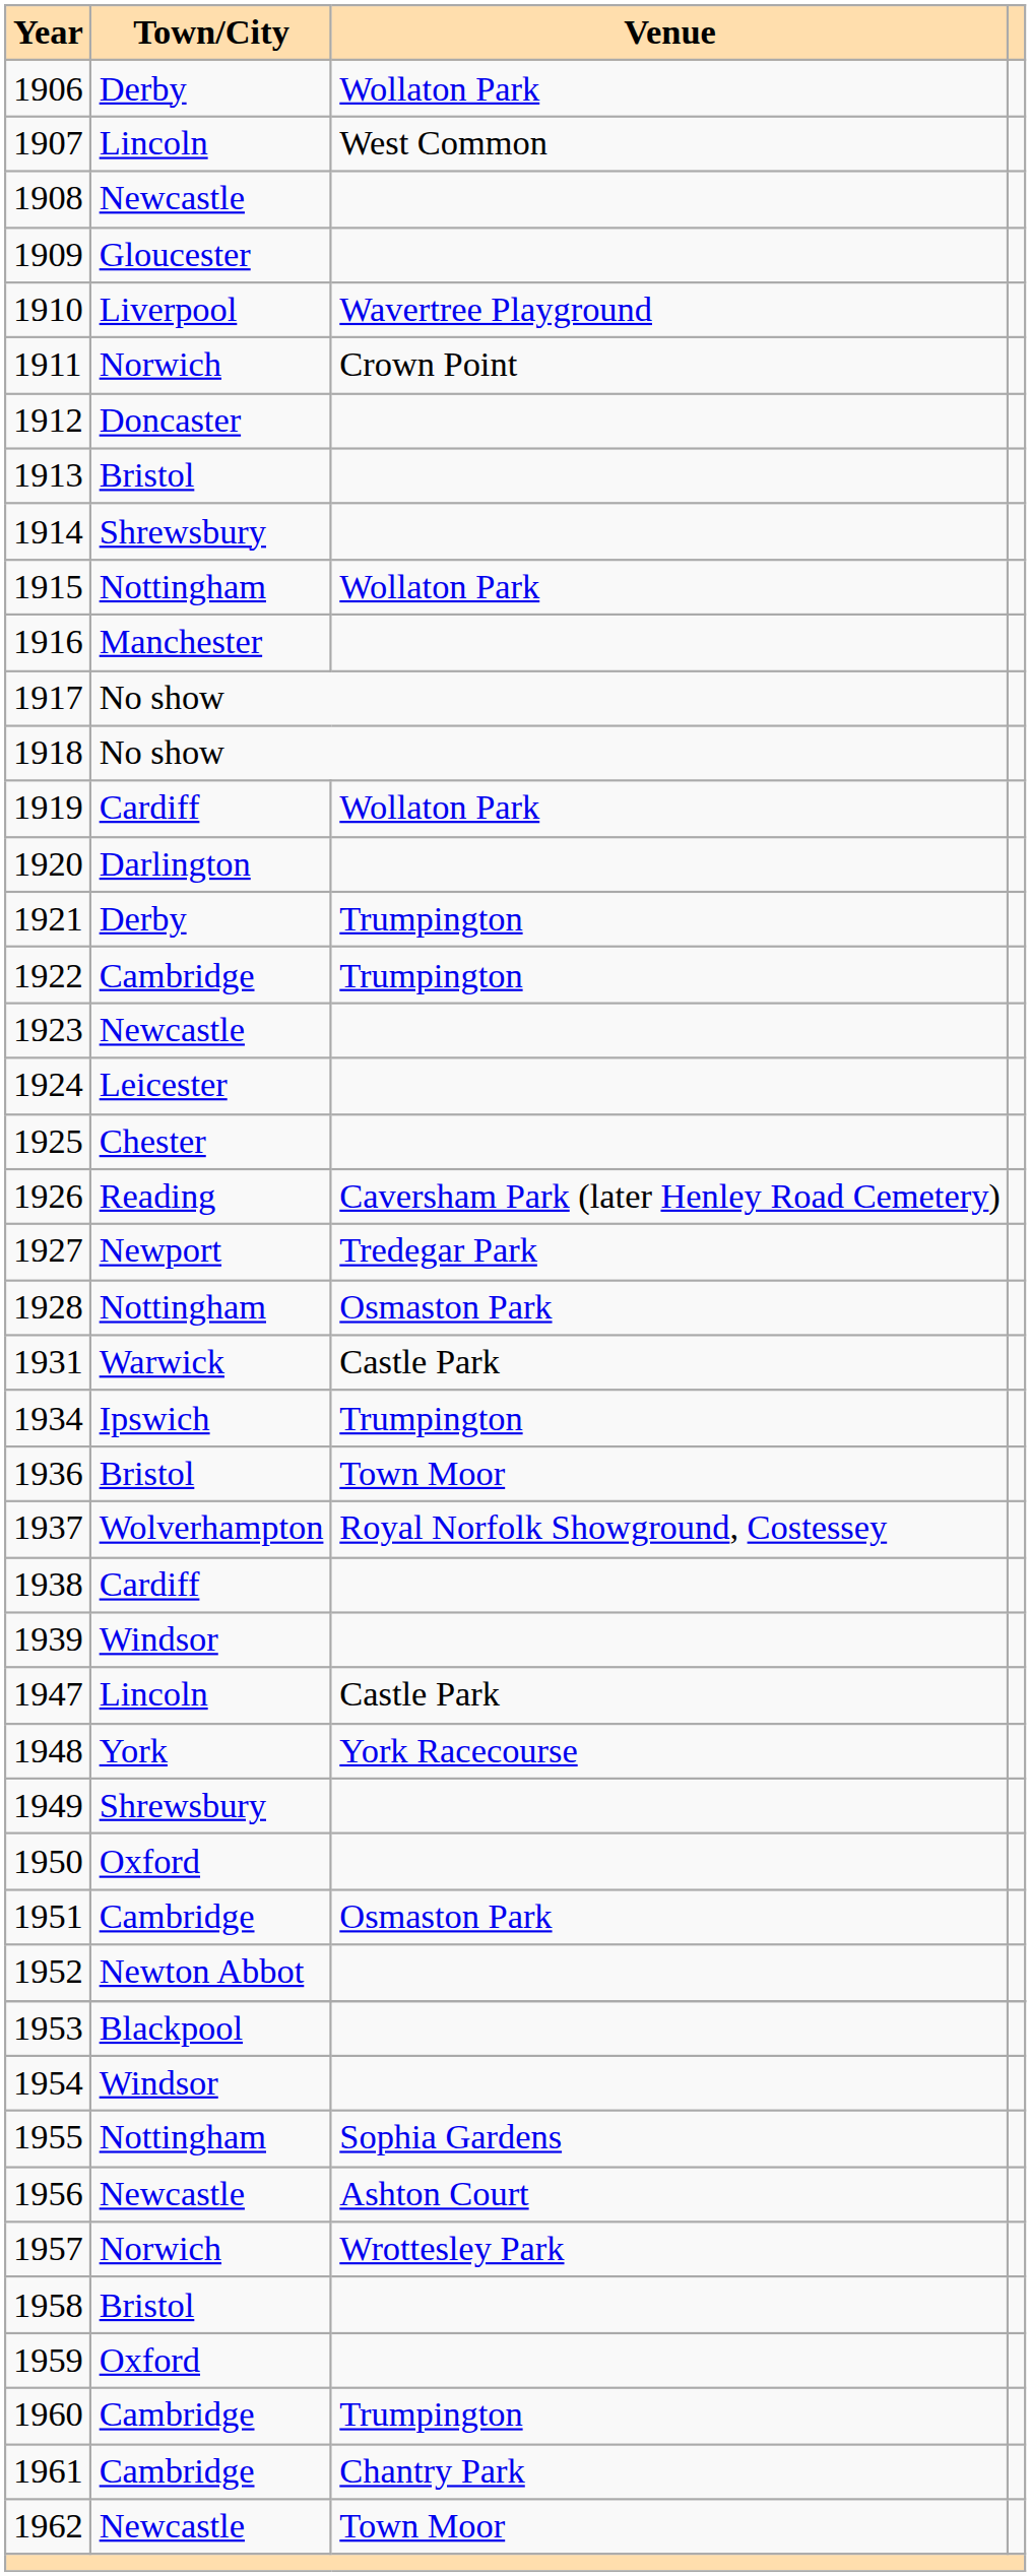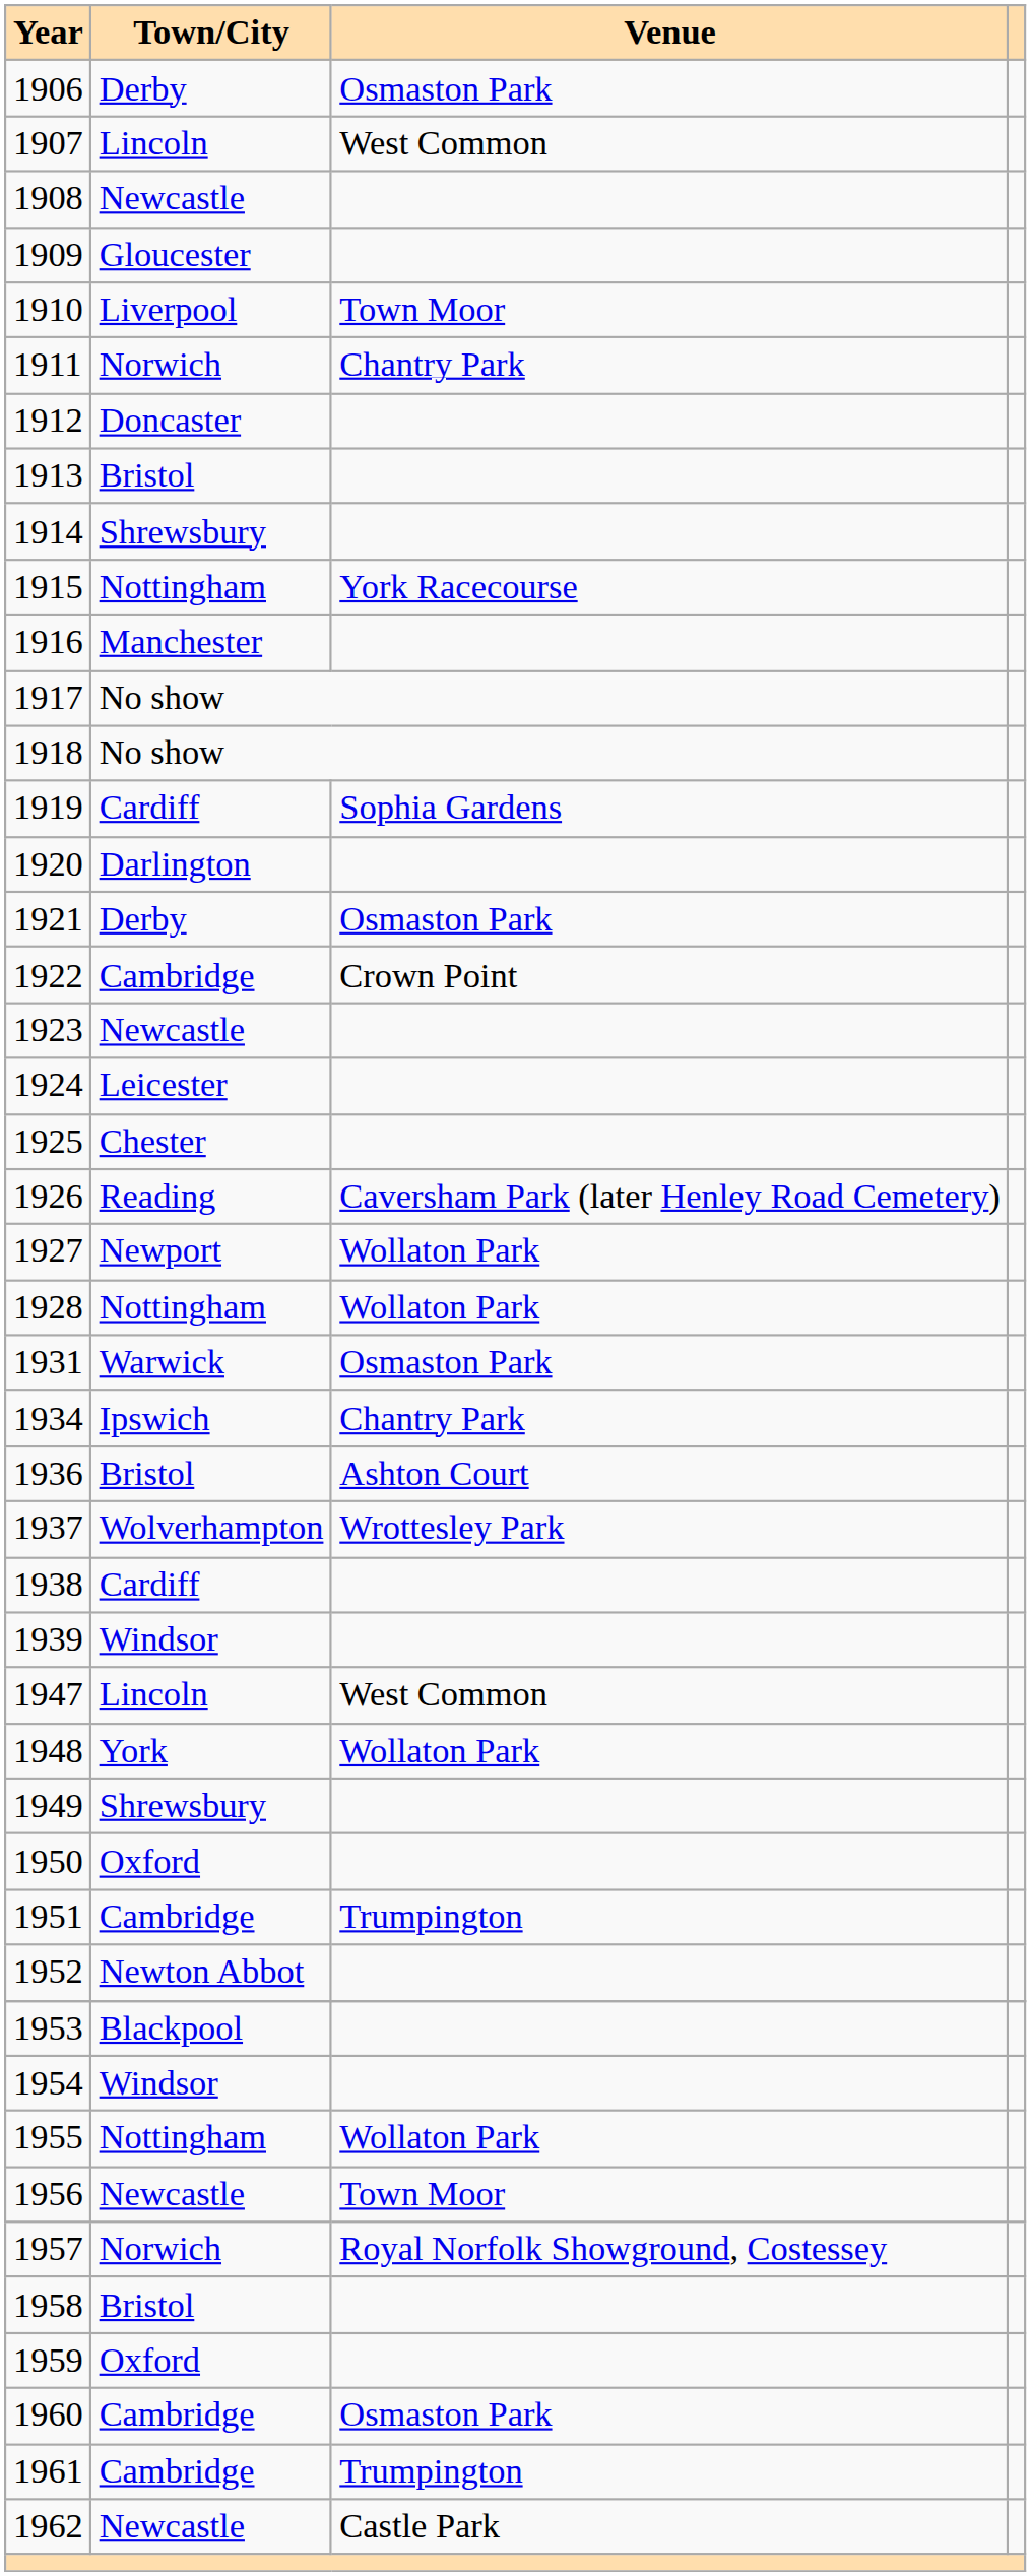 <table class="wikitable">
 <tr>
 <th style="background:#ffdead;">Year</th>
 <th style="background:#ffdead;">Town/City</th>
 <th style="background:#ffdead;">Venue</th>
 <th style="background:#ffdead;"></th>
 </tr>
 <tr>
 <td>1906</td>
 <td><a href='#'>Derby</a></td>
-<td><a href='#'>Wollaton Park</a></td>
+<td><a href='#'>Osmaston Park</a></td>
 <td></td>
 </tr>
 <tr>
 <td>1907</td>
 <td><a href='#'>Lincoln</a></td>
 <td>West Common</td>
 <td></td>
 </tr>
 <tr>
 <td>1908</td>
 <td><a href='#'>Newcastle</a></td>
 <td></td>
 <td></td>
 </tr>
 <tr>
 <td>1909</td>
 <td><a href='#'>Gloucester</a></td>
 <td></td>
 <td></td>
 </tr>
 <tr>
 <td>1910</td>
 <td><a href='#'>Liverpool</a></td>
-<td><a href='#'>Wavertree Playground</a></td>
+<td><a href='#'>Town Moor</a></td>
 <td></td>
 </tr>
 <tr>
 <td>1911</td>
 <td><a href='#'>Norwich</a></td>
-<td>Crown Point</td>
+<td><a href='#'>Chantry Park</a></td>
 <td></td>
 </tr>
 <tr>
 <td>1912</td>
 <td><a href='#'>Doncaster</a></td>
 <td></td>
 <td></td>
 </tr>
 <tr>
 <td>1913</td>
 <td><a href='#'>Bristol</a></td>
 <td></td>
 <td></td>
 </tr>
 <tr>
 <td>1914</td>
 <td><a href='#'>Shrewsbury</a></td>
 <td></td>
 <td></td>
 </tr>
 <tr>
 <td>1915</td>
 <td><a href='#'>Nottingham</a></td>
-<td><a href='#'>Wollaton Park</a></td>
+<td><a href='#'>York Racecourse</a></td>
 <td></td>
 </tr>
 <tr>
 <td>1916</td>
 <td><a href='#'>Manchester</a></td>
 <td></td>
 <td></td>
 </tr>
 <tr>
 <td>1917</td>
 <td colspan=2>No show</td>
 <td></td>
 </tr>
 <tr>
 <td>1918</td>
 <td colspan=2>No show</td>
 <td></td>
 </tr>
 <tr>
 <td>1919</td>
 <td><a href='#'>Cardiff</a></td>
-<td><a href='#'>Wollaton Park</a></td>
+<td><a href='#'>Sophia Gardens</a></td>
 <td></td>
 </tr>
 <tr>
 <td>1920</td>
 <td><a href='#'>Darlington</a></td>
 <td></td>
 <td></td>
 </tr>
 <tr>
 <td>1921</td>
 <td><a href='#'>Derby</a></td>
-<td><a href='#'>Trumpington</a></td>
+<td><a href='#'>Osmaston Park</a></td>
 <td></td>
 </tr>
 <tr>
 <td>1922</td>
 <td><a href='#'>Cambridge</a></td>
-<td><a href='#'>Trumpington</a></td>
+<td>Crown Point</td>
 <td></td>
 </tr>
 <tr>
 <td>1923</td>
 <td><a href='#'>Newcastle</a></td>
 <td></td>
 <td></td>
 </tr>
 <tr>
 <td>1924</td>
 <td><a href='#'>Leicester</a></td>
 <td></td>
 <td></td>
 </tr>
 <tr>
 <td>1925</td>
 <td><a href='#'>Chester</a></td>
 <td></td>
 <td></td>
 </tr>
 <tr>
 <td>1926</td>
 <td><a href='#'>Reading</a></td>
 <td><a href='#'>Caversham Park</a> (later <a href='#'>Henley Road Cemetery</a>)</td>
 <td></td>
 </tr>
 <tr>
 <td>1927</td>
 <td><a href='#'>Newport</a></td>
-<td><a href='#'>Tredegar Park</a></td>
+<td><a href='#'>Wollaton Park</a></td>
 <td></td>
 </tr>
 <tr>
 <td>1928</td>
 <td><a href='#'>Nottingham</a></td>
-<td><a href='#'>Osmaston Park</a></td>
+<td><a href='#'>Wollaton Park</a></td>
 <td></td>
 </tr>
 <tr>
 <td>1931</td>
 <td><a href='#'>Warwick</a></td>
-<td>Castle Park</td>
+<td><a href='#'>Osmaston Park</a></td>
 <td></td>
 </tr>
 <tr>
 <td>1934</td>
 <td><a href='#'>Ipswich</a></td>
-<td><a href='#'>Trumpington</a></td>
+<td><a href='#'>Chantry Park</a></td>
 <td></td>
 </tr>
 <tr>
 <td>1936</td>
 <td><a href='#'>Bristol</a></td>
-<td><a href='#'>Town Moor</a></td>
+<td><a href='#'>Ashton Court</a></td>
 <td></td>
 </tr>
 <tr>
 <td>1937</td>
 <td><a href='#'>Wolverhampton</a></td>
-<td><a href='#'>Royal Norfolk Showground</a>, <a href='#'>Costessey</a></td>
+<td><a href='#'>Wrottesley Park</a></td>
 <td></td>
 </tr>
 <tr>
 <td>1938</td>
 <td><a href='#'>Cardiff</a></td>
 <td></td>
 <td></td>
 </tr>
 <tr>
 <td>1939</td>
 <td><a href='#'>Windsor</a></td>
 <td></td>
 <td></td>
 </tr>
 <tr>
 <td>1947</td>
 <td><a href='#'>Lincoln</a></td>
-<td>Castle Park</td>
+<td>West Common</td>
 <td></td>
 </tr>
 <tr>
 <td>1948</td>
 <td><a href='#'>York</a></td>
-<td><a href='#'>York Racecourse</a></td>
+<td><a href='#'>Wollaton Park</a></td>
 <td></td>
 </tr>
 <tr>
 <td>1949</td>
 <td><a href='#'>Shrewsbury</a></td>
 <td></td>
 <td></td>
 </tr>
 <tr>
 <td>1950</td>
 <td><a href='#'>Oxford</a></td>
 <td></td>
 <td></td>
 </tr>
 <tr>
 <td>1951</td>
 <td><a href='#'>Cambridge</a></td>
-<td><a href='#'>Osmaston Park</a></td>
+<td><a href='#'>Trumpington</a></td>
 <td></td>
 </tr>
 <tr>
 <td>1952</td>
 <td><a href='#'>Newton Abbot</a></td>
 <td></td>
 <td></td>
 </tr>
 <tr>
 </tr>
 <tr>
 <td>1953</td>
 <td><a href='#'>Blackpool</a></td>
 <td></td>
 <td></td>
 </tr>
 <tr>
 <td>1954</td>
 <td><a href='#'>Windsor</a></td>
 <td></td>
 <td></td>
 </tr>
 <tr>
 <td>1955</td>
 <td><a href='#'>Nottingham</a></td>
-<td><a href='#'>Sophia Gardens</a></td>
+<td><a href='#'>Wollaton Park</a></td>
 <td></td>
 </tr>
 <tr>
 <td>1956</td>
 <td><a href='#'>Newcastle</a></td>
-<td><a href='#'>Ashton Court</a></td>
+<td><a href='#'>Town Moor</a></td>
 <td></td>
 </tr>
 <tr>
 <td>1957</td>
 <td><a href='#'>Norwich</a></td>
-<td><a href='#'>Wrottesley Park</a></td>
+<td><a href='#'>Royal Norfolk Showground</a>, <a href='#'>Costessey</a></td>
 <td></td>
 </tr>
 <tr>
 <td>1958</td>
 <td><a href='#'>Bristol</a></td>
 <td></td>
 <td></td>
 </tr>
 <tr>
 <td>1959</td>
 <td><a href='#'>Oxford</a></td>
 <td></td>
 <td></td>
 </tr>
 <tr>
 <td>1960</td>
 <td><a href='#'>Cambridge</a></td>
-<td><a href='#'>Trumpington</a></td>
+<td><a href='#'>Osmaston Park</a></td>
 <td></td>
 </tr>
 <tr>
 <td>1961</td>
 <td><a href='#'>Cambridge</a></td>
-<td><a href='#'>Chantry Park</a></td>
+<td><a href='#'>Trumpington</a></td>
 <td></td>
 </tr>
 <tr>
 <td>1962</td>
 <td><a href='#'>Newcastle</a></td>
-<td><a href='#'>Town Moor</a></td>
+<td>Castle Park</td>
 <td></td>
 </tr>
 <tr>
 <td colspan=4 style="background:#ffdead;"></td>
 </tr>
 </table>
